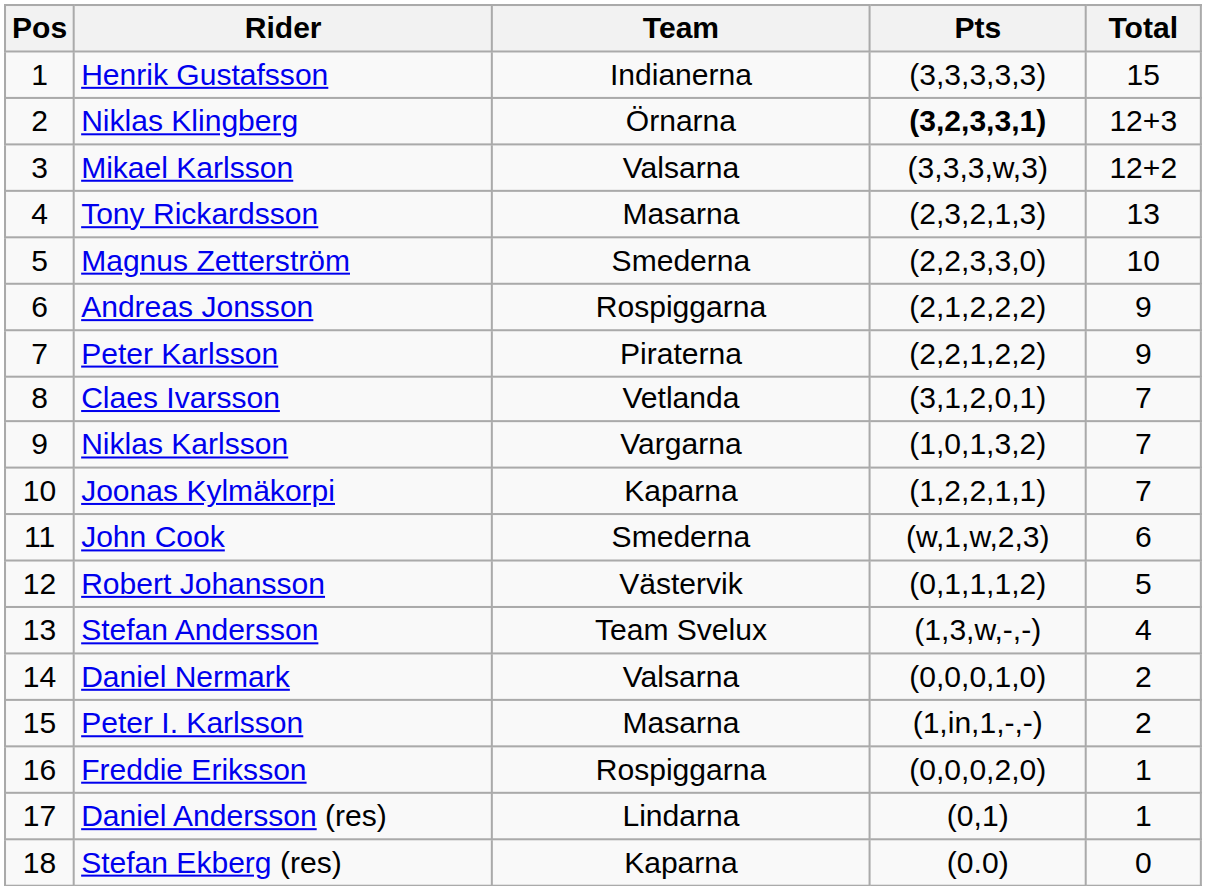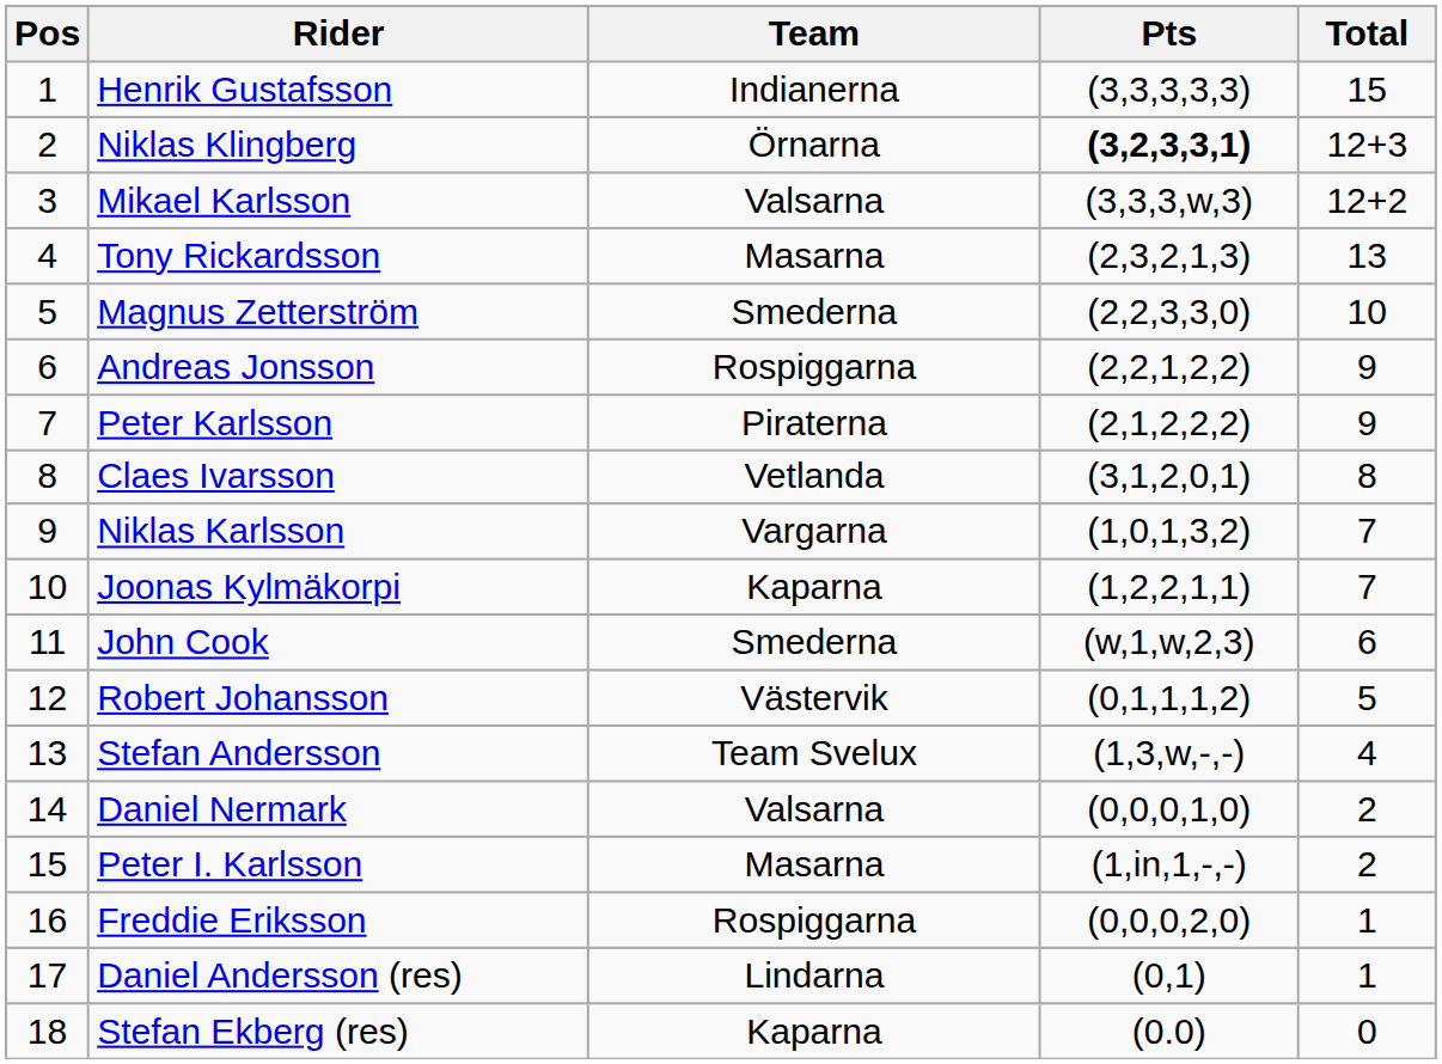 <table class=wikitable style="font-size:93%;">
 <tr>
 <th width=25px>Pos</th>
 <th width=200px>Rider</th>
 <th width=180px>Team</th>
 <th width=100px>Pts</th>
 <th width=50px>Total</th>
 </tr>
 <tr align=center>
 <td>1</td>
 <td align=left><a href='#'>Henrik Gustafsson</a></td>
 <td>Indianerna</td>
 <td>(3,3,3,3,3)</td>
 <td>15</td>
 </tr>
 <tr align=center>
 <td>2</td>
 <td align=left><a href='#'>Niklas Klingberg</a></td>
 <td>Örnarna</td>
 <td><strong>(3,2,3,3,1)</strong></td>
 <td>12+3</td>
 </tr>
 <tr align=center>
 <td>3</td>
 <td align=left><a href='#'>Mikael Karlsson</a></td>
 <td>Valsarna</td>
 <td>(3,3,3,w,3)</td>
 <td>12+2</td>
 </tr>
 <tr align=center>
 <td>4</td>
 <td align=left><a href='#'>Tony Rickardsson</a></td>
 <td>Masarna</td>
 <td>(2,3,2,1,3)</td>
 <td>13</td>
 </tr>
 <tr align=center>
 <td>5</td>
 <td align=left><a href='#'>Magnus Zetterström</a></td>
 <td>Smederna</td>
 <td>(2,2,3,3,0)</td>
 <td>10</td>
 </tr>
 <tr align=center>
 <td>6</td>
 <td align=left><a href='#'>Andreas Jonsson</a></td>
 <td>Rospiggarna</td>
-<td>(2,1,2,2,2)</td>
+<td>(2,2,1,2,2)</td>
 <td>9</td>
 </tr>
 <tr align=center>
 <td>7</td>
 <td align=left><a href='#'>Peter Karlsson</a></td>
 <td>Piraterna</td>
-<td>(2,2,1,2,2)</td>
+<td>(2,1,2,2,2)</td>
 <td>9</td>
 </tr>
 <tr align=center>
 <td>8</td>
 <td align=left><a href='#'>Claes Ivarsson</a></td>
 <td>Vetlanda</td>
 <td>(3,1,2,0,1)</td>
-<td>7</td>
+<td>8</td>
 </tr>
 <tr align=center>
 <td>9</td>
 <td align=left><a href='#'>Niklas Karlsson</a></td>
 <td>Vargarna</td>
 <td>(1,0,1,3,2)</td>
 <td>7</td>
 </tr>
 <tr align=center>
 <td>10</td>
 <td align=left><a href='#'>Joonas Kylmäkorpi</a></td>
 <td>Kaparna</td>
 <td>(1,2,2,1,1)</td>
 <td>7</td>
 </tr>
 <tr align=center>
 <td>11</td>
 <td align=left><a href='#'>John Cook</a></td>
 <td>Smederna</td>
 <td>(w,1,w,2,3)</td>
 <td>6</td>
 </tr>
 <tr align=center>
 <td>12</td>
 <td align=left><a href='#'>Robert Johansson</a></td>
 <td>Västervik</td>
 <td>(0,1,1,1,2)</td>
 <td>5</td>
 </tr>
 <tr align=center>
 <td>13</td>
 <td align=left><a href='#'>Stefan Andersson</a></td>
 <td>Team Svelux</td>
 <td>(1,3,w,-,-)</td>
 <td>4</td>
 </tr>
 <tr align=center>
 <td>14</td>
 <td align=left><a href='#'>Daniel Nermark</a></td>
 <td>Valsarna</td>
 <td>(0,0,0,1,0)</td>
 <td>2</td>
 </tr>
 <tr align=center>
 <td>15</td>
 <td align=left><a href='#'>Peter I. Karlsson</a></td>
 <td>Masarna</td>
 <td>(1,in,1,-,-)</td>
 <td>2</td>
 </tr>
 <tr align=center>
 <td>16</td>
 <td align=left><a href='#'>Freddie Eriksson</a></td>
 <td>Rospiggarna</td>
 <td>(0,0,0,2,0)</td>
 <td>1</td>
 </tr>
 <tr align=center>
 <td>17</td>
 <td align=left><a href='#'>Daniel Andersson</a> (res)</td>
 <td>Lindarna</td>
 <td>(0,1)</td>
 <td>1</td>
 </tr>
 <tr align=center>
 <td>18</td>
 <td align=left><a href='#'>Stefan Ekberg</a>	(res)</td>
 <td>Kaparna</td>
 <td>(0.0)</td>
 <td>0</td>
 </tr>
 </table>
